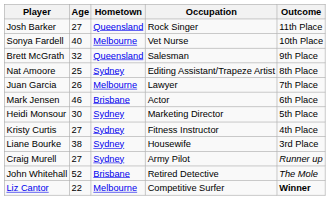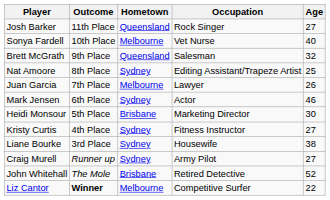 <table class="wikitable" style="font-size: 95%;">
 <tr>
 <th>Player</th>
-<th>Age</th>
+<th>Outcome</th>
 <th>Hometown</th>
 <th>Occupation</th>
-<th>Outcome</th>
+<th>Age</th>
 </tr>
 <tr>
 <td>Josh Barker</td>
-<td>27</td>
+<td>11th Place</td>
 <td><a href='#'>Queensland</a></td>
 <td>Rock Singer</td>
-<td>11th Place</td>
+<td>27</td>
 </tr>
 <tr>
 <td>Sonya Fardell</td>
-<td>40</td>
+<td>10th Place</td>
 <td><a href='#'>Melbourne</a></td>
 <td>Vet Nurse</td>
-<td>10th Place</td>
+<td>40</td>
 </tr>
 <tr>
 <td>Brett McGrath</td>
-<td>32</td>
+<td>9th Place</td>
 <td><a href='#'>Queensland</a></td>
 <td>Salesman</td>
-<td>9th Place</td>
+<td>32</td>
 </tr>
 <tr>
 <td>Nat Amoore</td>
-<td>25</td>
+<td>8th Place</td>
 <td><a href='#'>Sydney</a></td>
 <td>Editing Assistant/Trapeze Artist</td>
-<td>8th Place</td>
+<td>25</td>
 </tr>
 <tr>
 <td>Juan Garcia</td>
-<td>26</td>
+<td>7th Place</td>
 <td><a href='#'>Melbourne</a></td>
 <td>Lawyer</td>
-<td>7th Place</td>
+<td>26</td>
 </tr>
 <tr>
 <td>Mark Jensen</td>
+<td>6th Place</td>
+<td><a href='#'>Sydney</a></td>
+<td>Actor</td>
 <td>46</td>
-<td><a href='#'>Brisbane</a></td>
-<td>Actor</td>
-<td>6th Place</td>
 </tr>
 <tr>
 <td>Heidi Monsour</td>
+<td>5th Place</td>
+<td><a href='#'>Brisbane</a></td>
+<td>Marketing Director</td>
 <td>30</td>
-<td><a href='#'>Sydney</a></td>
-<td>Marketing Director</td>
-<td>5th Place</td>
 </tr>
 <tr>
 <td>Kristy Curtis</td>
-<td>27</td>
+<td>4th Place</td>
 <td><a href='#'>Sydney</a></td>
 <td>Fitness Instructor</td>
-<td>4th Place</td>
+<td>27</td>
 </tr>
 <tr>
 <td>Liane Bourke</td>
-<td>38</td>
+<td>3rd Place</td>
 <td><a href='#'>Sydney</a></td>
 <td>Housewife</td>
-<td>3rd Place</td>
+<td>38</td>
 </tr>
 <tr>
 <td>Craig Murell</td>
-<td>27</td>
+<td><em>Runner up</em></td>
 <td><a href='#'>Sydney</a></td>
 <td>Army Pilot</td>
-<td><em>Runner up</em></td>
+<td>27</td>
 </tr>
 <tr>
 <td>John Whitehall</td>
-<td>52</td>
+<td><em>The Mole</em></td>
 <td><a href='#'>Brisbane</a></td>
 <td>Retired Detective</td>
-<td><em>The Mole</em></td>
+<td>52</td>
 </tr>
 <tr>
 <td><a href='#'>Liz Cantor</a></td>
-<td>22</td>
+<td><strong>Winner</strong></td>
 <td><a href='#'>Melbourne</a></td>
 <td>Competitive Surfer</td>
-<td><strong>Winner</strong></td>
+<td>22</td>
 </tr>
 </table>
